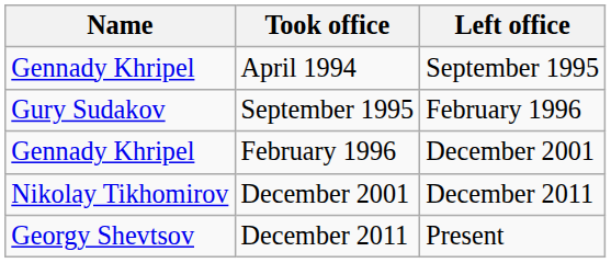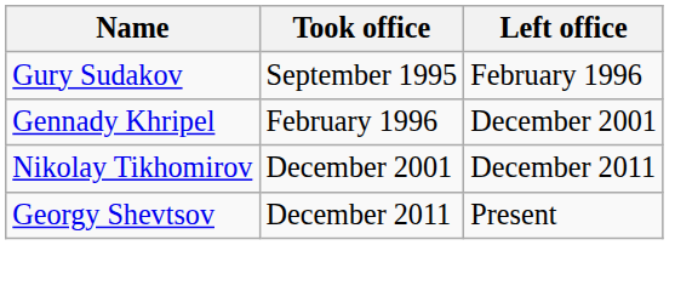 <table class="wikitable">
 <tr>
 <th>Name</th>
 <th>Took office</th>
 <th>Left office</th>
-</tr>
-<tr>
-<td><a href='#'>Gennady Khripel</a></td>
-<td>April 1994</td>
-<td>September 1995</td>
 </tr>
 <tr>
 <td><a href='#'>Gury Sudakov</a></td>
 <td>September 1995</td>
 <td>February 1996</td>
 </tr>
 <tr>
 <td><a href='#'>Gennady Khripel</a></td>
 <td>February 1996</td>
 <td>December 2001</td>
 </tr>
 <tr>
 <td><a href='#'>Nikolay Tikhomirov</a></td>
 <td>December 2001</td>
 <td>December 2011</td>
 </tr>
 <tr>
 <td><a href='#'>Georgy Shevtsov</a></td>
 <td>December 2011</td>
 <td>Present</td>
 </tr>
 </table>
